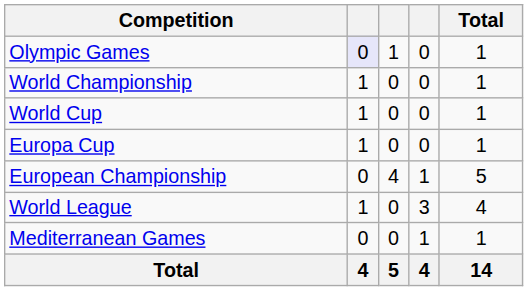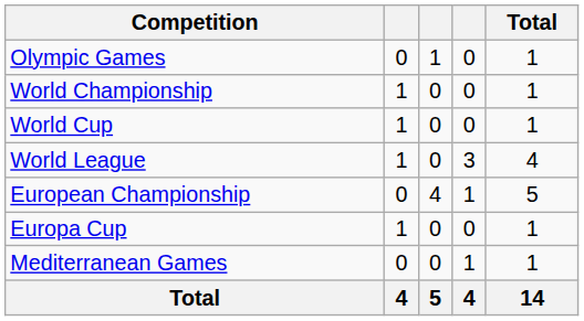 <table class="wikitable" width=30% style="font-size:90%; text-align:center;">
 <tr>
 <th>Competition</th>
 <th></th>
 <th></th>
 <th></th>
 <th>Total</th>
 </tr>
 <tr>
 <td align=left><a href='#'>Olympic Games</a></td>
-<td style="background: lavender;">0</td>
+<td>0</td>
 <td>1</td>
 <td>0</td>
 <td>1</td>
 </tr>
 <tr>
 <td align=left><a href='#'>World Championship</a></td>
 <td>1</td>
 <td>0</td>
 <td>0</td>
 <td>1</td>
 </tr>
 <tr>
 <td align=left><a href='#'>World Cup</a></td>
 <td>1</td>
 <td>0</td>
 <td>0</td>
 <td>1</td>
 </tr>
 <tr>
-<td align=left><a href='#'>Europa Cup</a></td>
+<td align=left><a href='#'>World League</a></td>
 <td>1</td>
 <td>0</td>
-<td>0</td>
-<td>1</td>
+<td>3</td>
+<td>4</td>
 </tr>
 <tr>
 <td align=left><a href='#'>European Championship</a></td>
 <td>0</td>
 <td>4</td>
 <td>1</td>
 <td>5</td>
 </tr>
 <tr>
-<td align=left><a href='#'>World League</a></td>
+<td align=left><a href='#'>Europa Cup</a></td>
 <td>1</td>
 <td>0</td>
-<td>3</td>
-<td>4</td>
+<td>0</td>
+<td>1</td>
 </tr>
 <tr>
 <td align=left><a href='#'>Mediterranean Games</a></td>
 <td>0</td>
 <td>0</td>
 <td>1</td>
 <td>1</td>
 </tr>
 <tr>
 <th>Total</th>
 <th>4</th>
 <th>5</th>
 <th>4</th>
 <th>14</th>
 </tr>
 </table>
